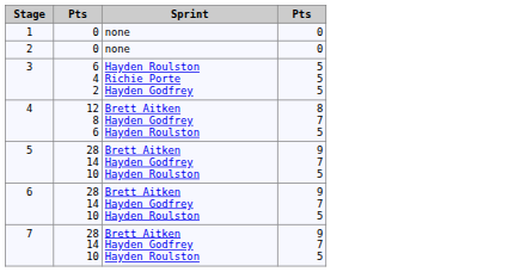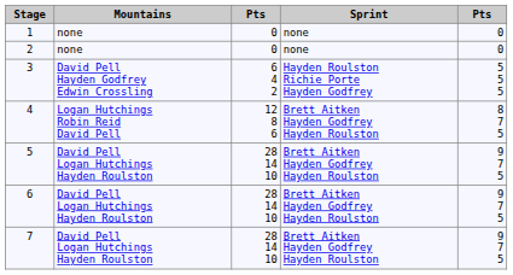 <table bgcolor="#f7f8ff" cellpadding="3" cellspacing="0" border="1" style="font-size: 95%; border: gray solid 1px; border-collapse: collapse;">
 <tr bgcolor="#CCCCCC">
 <td align="center" width="50"><strong>Stage</strong></td>
+<td align="center" width="200"><strong>Mountains</strong></td>
 <td align="center" width="50"><strong>Pts</strong></td>
 <td align="center" width="200"><strong>Sprint</strong></td>
 <td align="center" width="50"><strong>Pts</strong></td>
 </tr>
 <tr valign=top>
 <td align=center>1</td>
+<td>none</td>
 <td align=right>0</td>
 <td>none</td>
 <td align=right>0</td>
 </tr>
 <tr valign=top>
 <td align=center>2</td>
+<td>none</td>
 <td align=right>0</td>
 <td>none</td>
 <td align=right>0</td>
 </tr>
 <tr valign=top>
 <td align=center>3</td>
+<td> <a href='#'>David Pell</a><br>  <a href='#'>Hayden Godfrey</a><br>  <a href='#'>Edwin Crossling</a></td>
 <td align=right>6<br>4<br>2</td>
 <td> <a href='#'>Hayden Roulston</a><br>  <a href='#'>Richie Porte</a><br>  <a href='#'>Hayden Godfrey</a></td>
 <td align=right>5<br>5<br>5</td>
 </tr>
 <tr valign=top>
 <td align=center>4</td>
+<td> <a href='#'>Logan Hutchings</a><br>  <a href='#'>Robin Reid</a><br>  <a href='#'>David Pell</a></td>
 <td align=right>12<br>8<br>6</td>
 <td> <a href='#'>Brett Aitken</a><br>  <a href='#'>Hayden Godfrey</a><br>  <a href='#'>Hayden Roulston</a></td>
 <td align=right>8<br>7<br>5</td>
 </tr>
 <tr valign=top>
 <td align=center>5</td>
+<td> <a href='#'>David Pell</a><br>  <a href='#'>Logan Hutchings</a><br>  <a href='#'>Hayden Roulston</a></td>
 <td align=right>28<br>14<br>10</td>
 <td> <a href='#'>Brett Aitken</a><br>  <a href='#'>Hayden Godfrey</a><br>  <a href='#'>Hayden Roulston</a></td>
 <td align=right>9<br>7<br>5</td>
 </tr>
 <tr valign=top>
 <td align=center>6</td>
+<td> <a href='#'>David Pell</a><br>  <a href='#'>Logan Hutchings</a><br>  <a href='#'>Hayden Roulston</a></td>
 <td align=right>28<br>14<br>10</td>
 <td> <a href='#'>Brett Aitken</a><br>  <a href='#'>Hayden Godfrey</a><br>  <a href='#'>Hayden Roulston</a></td>
 <td align=right>9<br>7<br>5</td>
 </tr>
 <tr valign=top>
 <td align=center>7</td>
+<td> <a href='#'>David Pell</a><br>  <a href='#'>Logan Hutchings</a><br>  <a href='#'>Hayden Roulston</a></td>
 <td align=right>28<br>14<br>10</td>
 <td> <a href='#'>Brett Aitken</a><br>  <a href='#'>Hayden Godfrey</a><br>  <a href='#'>Hayden Roulston</a></td>
 <td align=right>9<br>7<br>5</td>
 </tr>
 </table>
